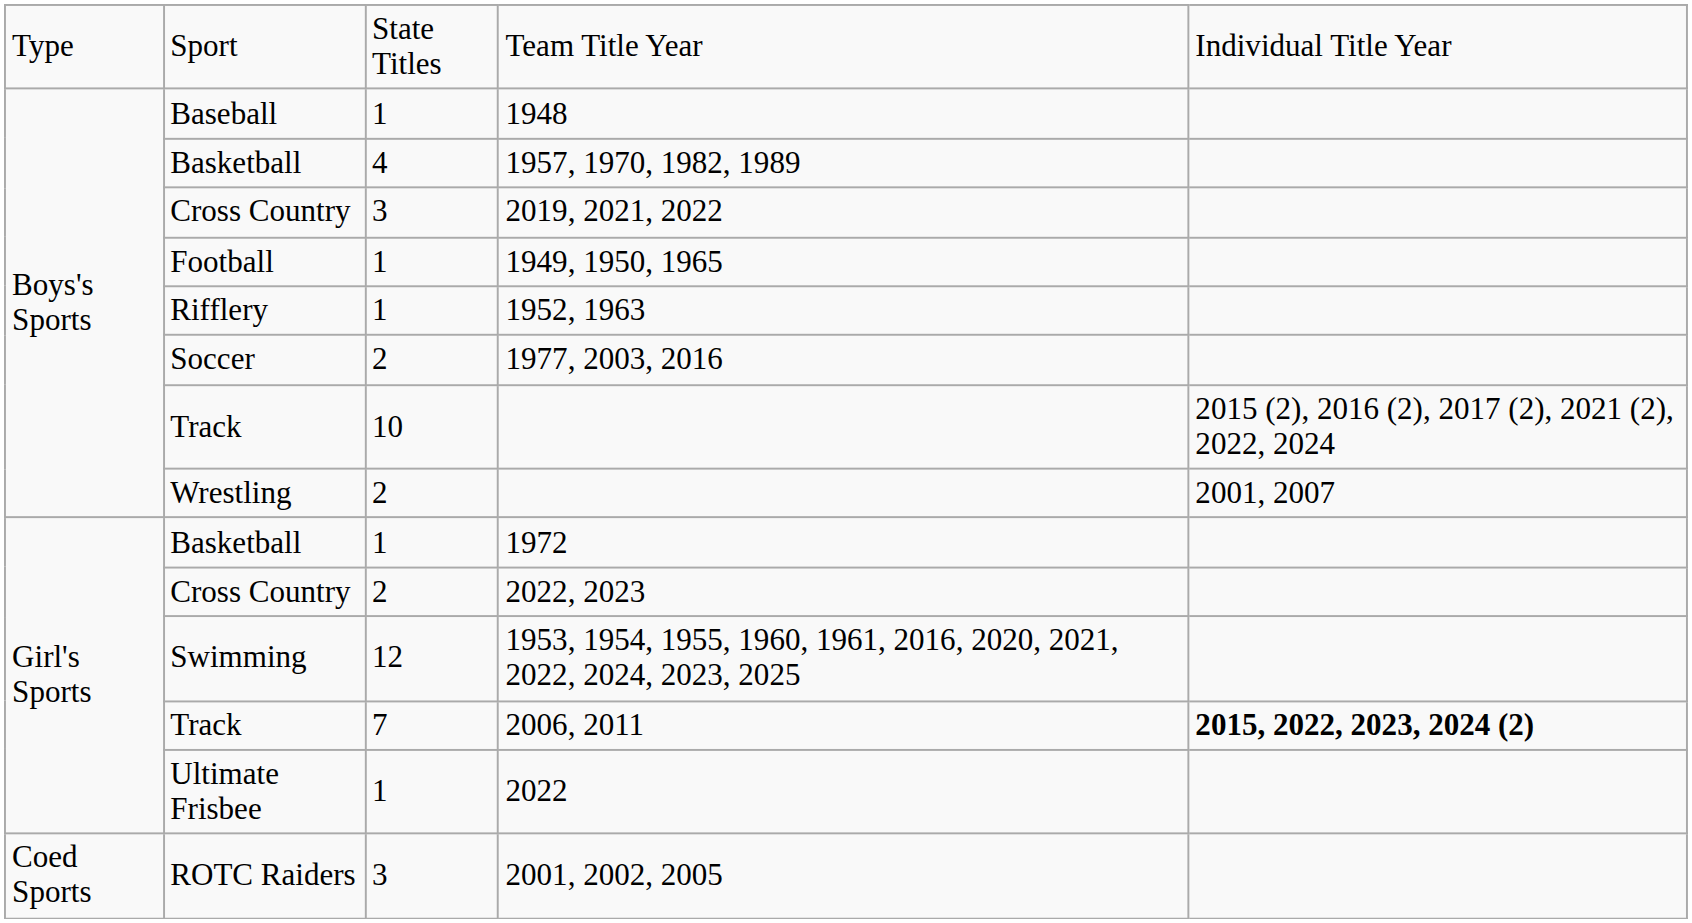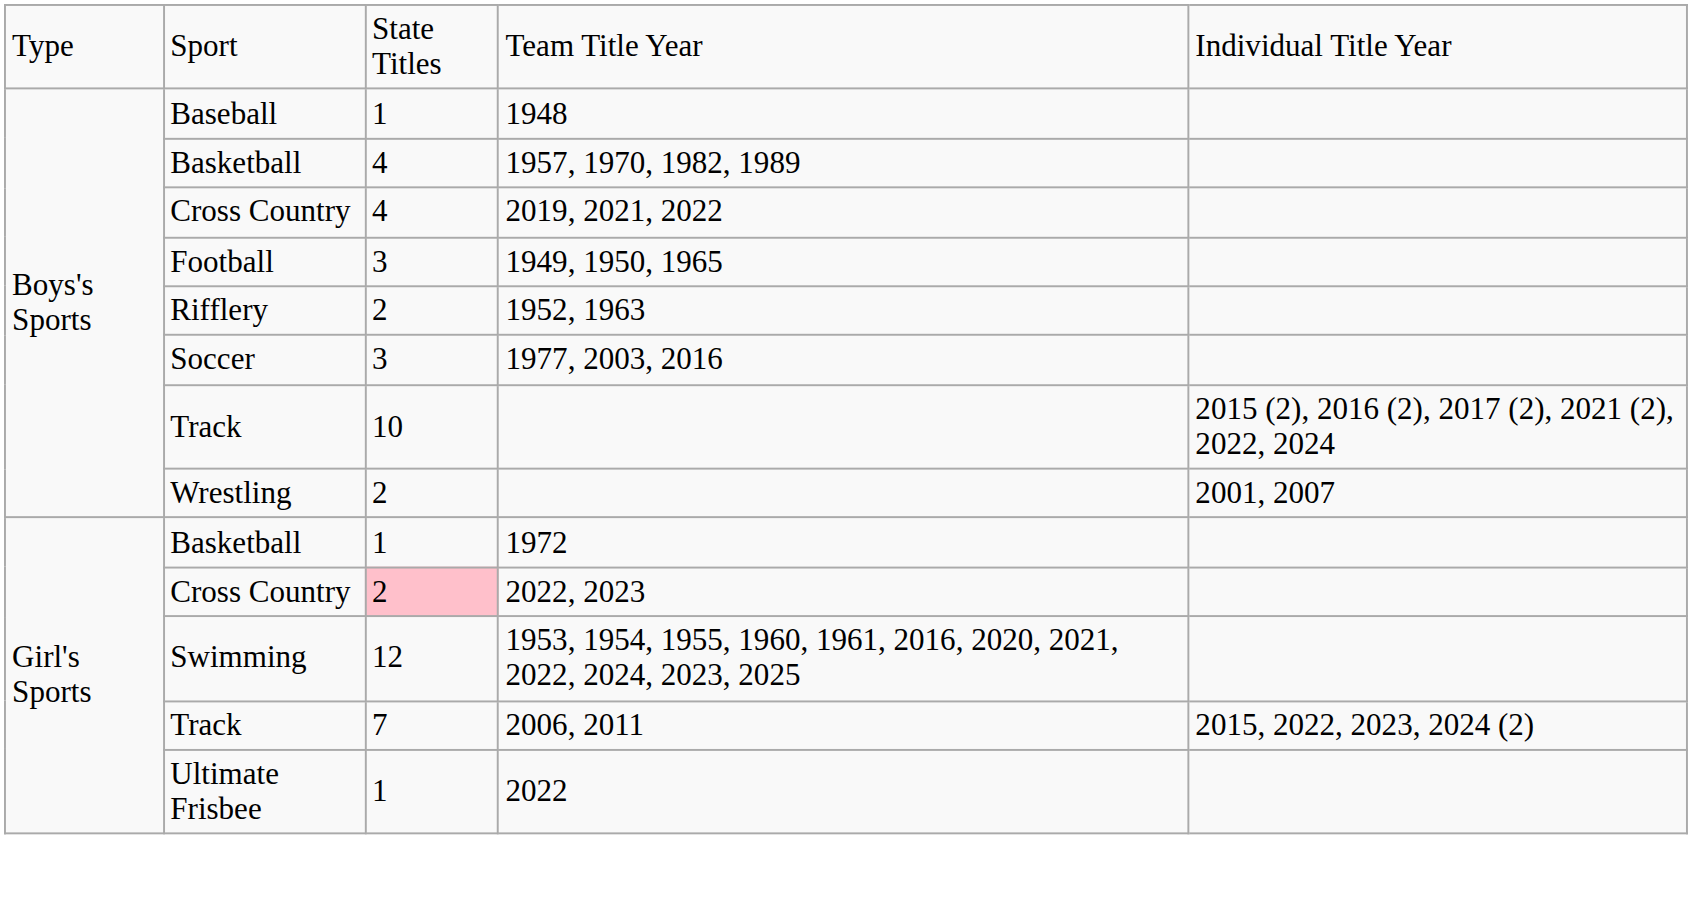 <table class="wikitable">
 <tr>
 <td>Type</td>
 <td>Sport</td>
 <td>State Titles</td>
 <td>Team Title Year</td>
 <td>Individual Title Year</td>
 </tr>
 <tr>
 <td colspan="1" rowspan="8">Boys's Sports</td>
 <td>Baseball</td>
 <td>1</td>
 <td>1948</td>
 <td></td>
 </tr>
 <tr>
 <td>Basketball</td>
 <td>4</td>
 <td>1957, 1970, 1982, 1989</td>
 <td></td>
 </tr>
 <tr>
 <td>Cross Country</td>
-<td>3</td>
+<td>4</td>
 <td>2019, 2021, 2022</td>
 <td></td>
 </tr>
 <tr>
 <td>Football</td>
-<td>1</td>
+<td>3</td>
 <td>1949, 1950, 1965</td>
 <td></td>
 </tr>
 <tr>
 <td>Rifflery</td>
-<td>1</td>
+<td>2</td>
 <td>1952, 1963</td>
 <td></td>
 </tr>
 <tr>
 <td>Soccer</td>
-<td>2</td>
+<td>3</td>
 <td>1977, 2003, 2016</td>
 <td></td>
 </tr>
 <tr>
 <td>Track</td>
 <td>10</td>
 <td></td>
 <td>2015 (2), 2016 (2), 2017 (2), 2021 (2), 2022, 2024</td>
 </tr>
 <tr>
 <td>Wrestling</td>
 <td>2</td>
 <td></td>
 <td>2001, 2007</td>
 </tr>
 <tr>
 <td colspan="1" rowspan="5">Girl's Sports</td>
 <td>Basketball</td>
 <td>1</td>
 <td>1972</td>
 <td></td>
 </tr>
 <tr>
 <td>Cross Country</td>
-<td>2</td>
+<td style="background: pink;">2</td>
 <td>2022, 2023</td>
 <td></td>
 </tr>
 <tr>
 <td>Swimming</td>
 <td>12</td>
 <td>1953, 1954, 1955, 1960, 1961, 2016, 2020, 2021, 2022, 2024, 2023, 2025</td>
 <td></td>
 </tr>
 <tr>
 <td>Track</td>
 <td>7</td>
 <td>2006, 2011</td>
-<td><strong>2015, 2022, 2023, 2024 (2)</strong></td>
+<td>2015, 2022, 2023, 2024 (2)</td>
 </tr>
 <tr>
 <td>Ultimate Frisbee</td>
 <td>1</td>
 <td>2022</td>
 <td></td>
 </tr>
-<tr>
-<td>Coed Sports</td>
-<td>ROTC Raiders</td>
-<td>3</td>
-<td>2001, 2002, 2005</td>
-<td></td>
-</tr>
 </table>
